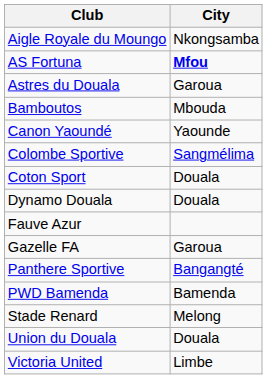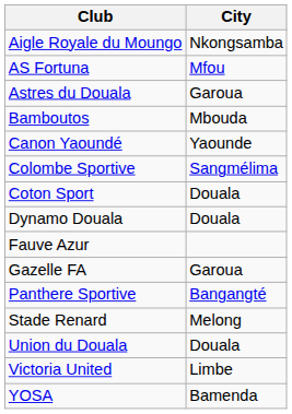 <table class="wikitable">
 <tr>
 <th>Club</th>
 <th>City</th>
 </tr>
 <tr>
 <td><a href='#'>Aigle Royale du Moungo</a></td>
 <td>Nkongsamba</td>
 </tr>
 <tr>
 <td><a href='#'>AS Fortuna</a></td>
-<td><strong><a href='#'>Mfou</a></strong></td>
+<td><a href='#'>Mfou</a></td>
 </tr>
 <tr>
 <td><a href='#'>Astres du Douala</a></td>
 <td>Garoua</td>
 </tr>
 <tr>
 <td><a href='#'>Bamboutos</a></td>
 <td>Mbouda</td>
 </tr>
 <tr>
 <td><a href='#'>Canon Yaoundé</a></td>
 <td>Yaounde</td>
 </tr>
 <tr>
 <td><a href='#'>Colombe Sportive</a></td>
 <td><a href='#'>Sangmélima</a></td>
 </tr>
 <tr>
 <td><a href='#'>Coton Sport</a></td>
 <td>Douala</td>
 </tr>
 <tr>
 <td>Dynamo Douala</td>
 <td>Douala</td>
 </tr>
 <tr>
 <td>Fauve Azur</td>
 <td></td>
 </tr>
 <tr>
 <td>Gazelle FA</td>
 <td>Garoua</td>
 </tr>
 <tr>
 <td><a href='#'>Panthere Sportive</a></td>
 <td><a href='#'>Bangangté</a></td>
 </tr>
 <tr>
-<td><a href='#'>PWD Bamenda</a></td>
-<td>Bamenda</td>
-</tr>
-<tr>
 <td>Stade Renard</td>
 <td>Melong</td>
 </tr>
 <tr>
 <td><a href='#'>Union du Douala</a></td>
 <td>Douala</td>
 </tr>
 <tr>
 <td><a href='#'>Victoria United</a></td>
 <td>Limbe</td>
 </tr>
+<tr>
+<td><a href='#'>YOSA</a></td>
+<td>Bamenda</td>
+</tr>
 </table>
